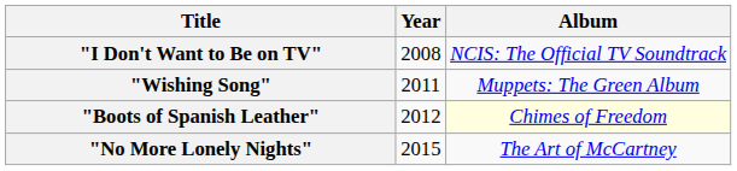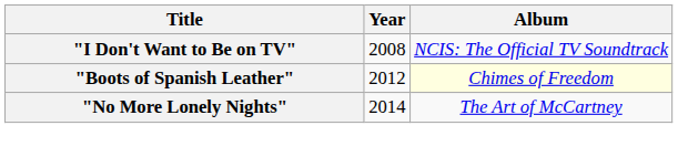 <table class="wikitable plainrowheaders" style="text-align:center;">
 <tr>
 <th scope="col" style="width:19em;">Title</th>
 <th scope="col">Year</th>
 <th scope="col">Album</th>
 </tr>
 <tr>
 <th scope="row">"I Don't Want to Be on TV"</th>
 <td>2008</td>
 <td><em><a href='#'>NCIS: The Official TV Soundtrack</a></em></td>
 </tr>
 <tr>
-<th scope="row">"Wishing Song"</th>
-<td>2011</td>
-<td><em><a href='#'>Muppets: The Green Album</a></em></td>
-</tr>
-<tr>
 <th scope="row">"Boots of Spanish Leather"</th>
 <td>2012</td>
 <td style="background: lightyellow;"><em><a href='#'>Chimes of Freedom</a></em></td>
 </tr>
 <tr>
 <th scope="row">"No More Lonely Nights"</th>
-<td>2015</td>
+<td>2014</td>
 <td><em><a href='#'>The Art of McCartney</a></em></td>
 </tr>
 </table>
